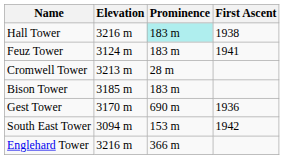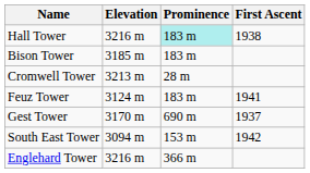 <table class="wikitable">
 <tr>
 <th>Name</th>
 <th>Elevation</th>
 <th>Prominence</th>
 <th>First Ascent</th>
 </tr>
 <tr>
 <td>Hall Tower</td>
 <td>3216 m</td>
 <td style="background: paleturquoise;">183 m</td>
 <td>1938</td>
 </tr>
 <tr>
-<td>Feuz Tower</td>
-<td>3124 m</td>
+<td>Bison Tower</td>
+<td>3185 m</td>
 <td>183 m</td>
-<td>1941</td>
+<td></td>
 </tr>
 <tr>
 <td>Cromwell Tower</td>
 <td>3213 m</td>
 <td>28 m</td>
 <td></td>
 </tr>
 <tr>
-<td>Bison Tower</td>
-<td>3185 m</td>
+<td>Feuz Tower</td>
+<td>3124 m</td>
 <td>183 m</td>
-<td></td>
+<td>1941</td>
 </tr>
 <tr>
 <td>Gest Tower</td>
 <td>3170 m</td>
 <td>690 m</td>
-<td>1936</td>
+<td>1937</td>
 </tr>
 <tr>
 <td>South East Tower</td>
 <td>3094 m</td>
 <td>153 m</td>
 <td>1942</td>
 </tr>
 <tr>
 <td><a href='#'>Englehard</a> Tower</td>
 <td>3216 m</td>
 <td>366 m</td>
 <td></td>
 </tr>
 </table>
